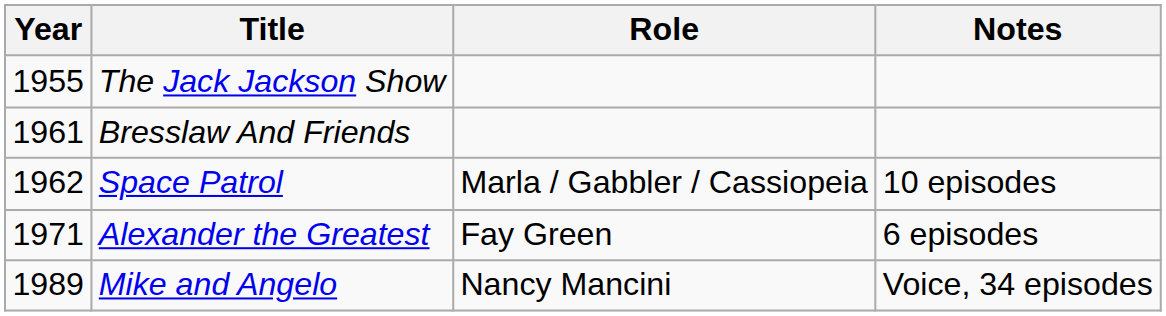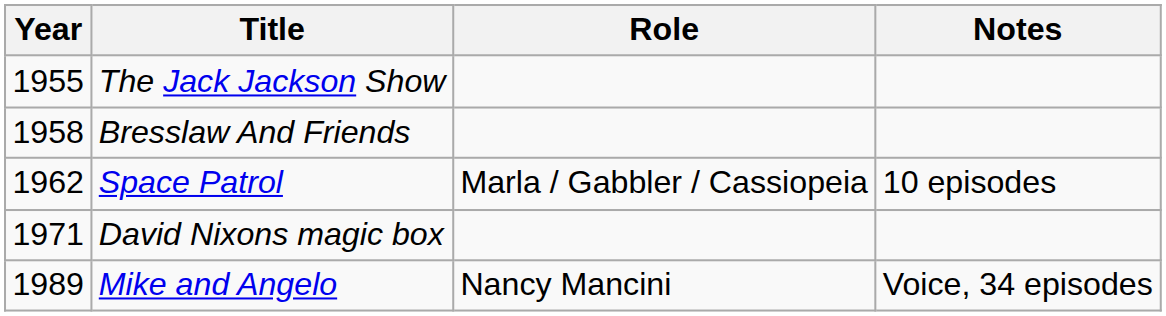 <table class="wikitable sortable">
 <tr>
 <th>Year</th>
 <th>Title</th>
 <th>Role</th>
 <th class="unsortable">Notes</th>
 </tr>
 <tr>
 <td>1955</td>
 <td data-sort-value="Jack Jackson Show, The"><em>The <a href='#'>Jack Jackson</a> Show</em></td>
 <td></td>
 <td></td>
 </tr>
 <tr>
-<td>1961</td>
+<td>1958</td>
 <td><em>Bresslaw And Friends</em></td>
 <td></td>
 <td></td>
 </tr>
 <tr>
 <td>1962</td>
 <td><em><a href='#'>Space Patrol</a></em></td>
 <td>Marla / Gabbler / Cassiopeia</td>
 <td>10 episodes</td>
 </tr>
 <tr>
 <td>1971</td>
-<td><em><a href='#'>Alexander the Greatest</a></em></td>
-<td>Fay Green</td>
-<td>6 episodes</td>
+<td><em>David Nixons magic box</em></td>
+<td></td>
+<td></td>
 </tr>
 <tr>
 <td>1989</td>
 <td><em><a href='#'>Mike and Angelo</a></em></td>
 <td>Nancy Mancini</td>
 <td>Voice, 34 episodes</td>
 </tr>
 </table>
